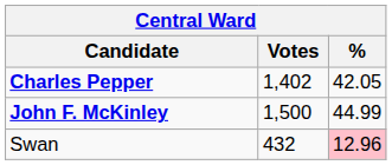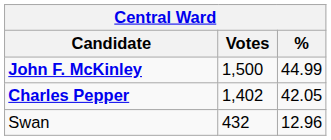 <table class="wikitable">
 <tr>
 <th colspan="3"><a href='#'>Central Ward</a></th>
 </tr>
 <tr>
 <th style="width: 200px">Candidate</th>
 <th style="width: 50px">Votes</th>
 <th style="width: 40px">%</th>
 </tr>
 <tr>
+<td><strong><a href='#'>John F. McKinley</a></strong></td>
+<td>1,500</td>
+<td>44.99</td>
+</tr>
+<tr>
 <td><strong><a href='#'>Charles Pepper</a></strong></td>
 <td>1,402</td>
 <td>42.05</td>
 </tr>
 <tr>
-<td><strong><a href='#'>John F. McKinley</a></strong></td>
-<td>1,500</td>
-<td>44.99</td>
-</tr>
-<tr>
 <td>Swan</td>
 <td>432</td>
-<td style="background: pink;">12.96</td>
+<td>12.96</td>
 </tr>
 </table>
